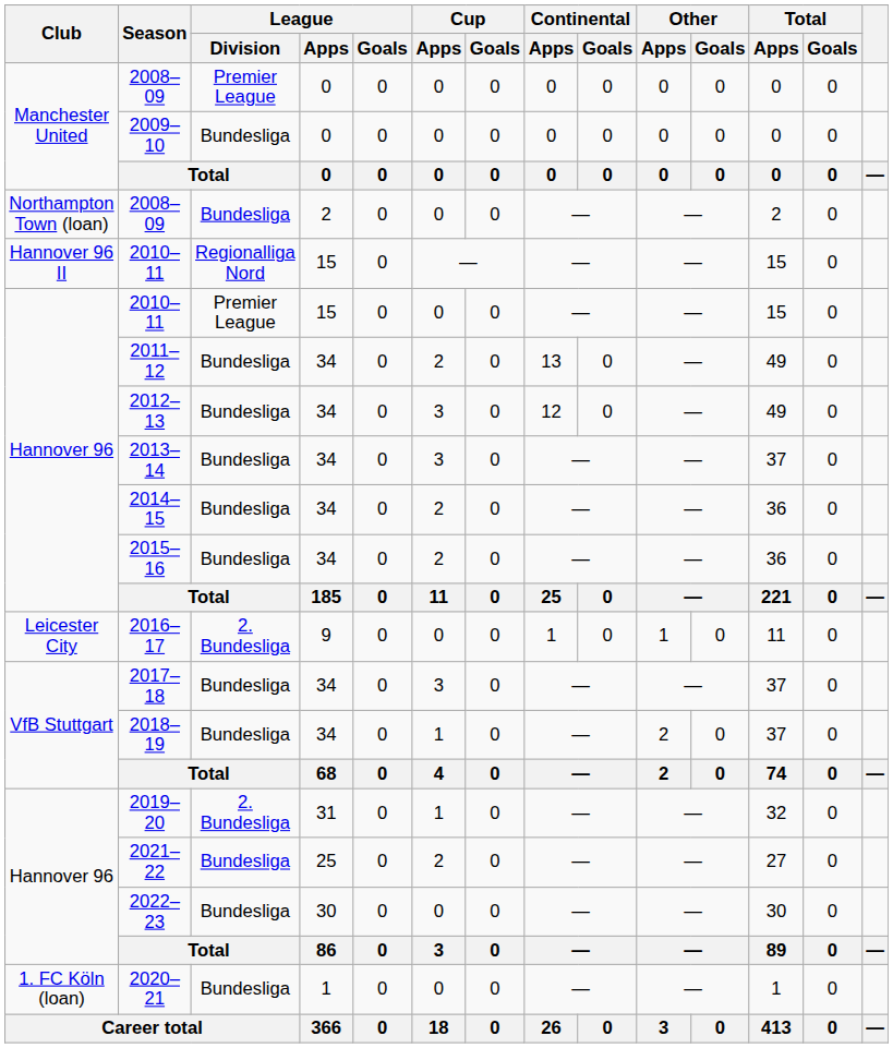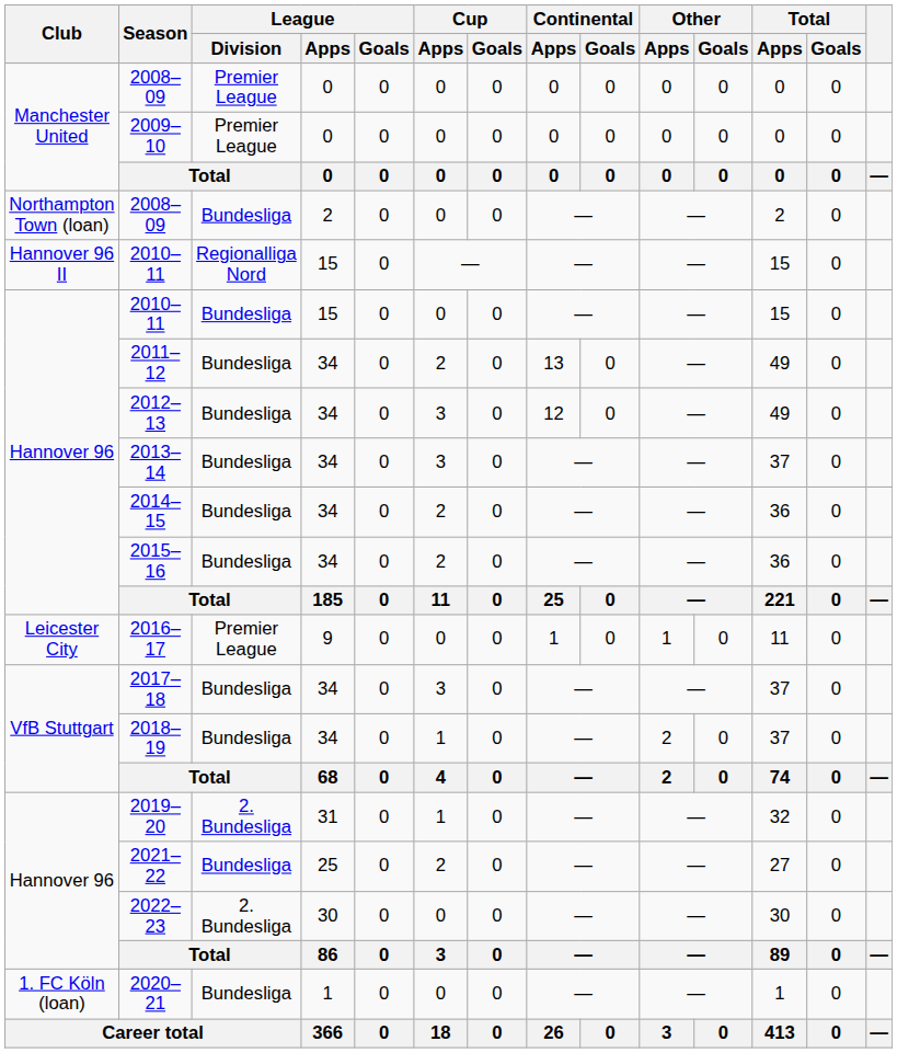 <table class="wikitable" style="text-align: center;">
 <tr>
 <th rowspan="2">Club</th>
 <th rowspan="2">Season</th>
 <th colspan="3">League</th>
 <th colspan="2">Cup</th>
 <th colspan="2">Continental</th>
 <th colspan="2">Other</th>
 <th colspan="2">Total</th>
 <th rowspan="2"></th>
 </tr>
 <tr>
 <th>Division</th>
 <th>Apps</th>
 <th>Goals</th>
 <th>Apps</th>
 <th>Goals</th>
 <th>Apps</th>
 <th>Goals</th>
 <th>Apps</th>
 <th>Goals</th>
 <th>Apps</th>
 <th>Goals</th>
 </tr>
 <tr>
 <td rowspan="3"><a href='#'>Manchester United</a></td>
 <td><a href='#'>2008–09</a></td>
 <td><a href='#'>Premier League</a></td>
 <td>0</td>
 <td>0</td>
 <td>0</td>
 <td>0</td>
 <td>0</td>
 <td>0</td>
 <td>0</td>
 <td>0</td>
 <td>0</td>
 <td>0</td>
 <td></td>
 </tr>
 <tr>
 <td><a href='#'>2009–10</a></td>
-<td>Bundesliga</td>
+<td>Premier League</td>
 <td>0</td>
 <td>0</td>
 <td>0</td>
 <td>0</td>
 <td>0</td>
 <td>0</td>
 <td>0</td>
 <td>0</td>
 <td>0</td>
 <td>0</td>
 <td></td>
 </tr>
 <tr>
 <th colspan="2">Total</th>
 <th>0</th>
 <th>0</th>
 <th>0</th>
 <th>0</th>
 <th>0</th>
 <th>0</th>
 <th>0</th>
 <th>0</th>
 <th>0</th>
 <th>0</th>
 <th>—</th>
 </tr>
 <tr>
 <td><a href='#'>Northampton Town</a> (loan)</td>
 <td><a href='#'>2008–09</a></td>
 <td><a href='#'>Bundesliga</a></td>
 <td>2</td>
 <td>0</td>
 <td>0</td>
 <td>0</td>
 <td colspan="2">—</td>
 <td colspan="2">—</td>
 <td>2</td>
 <td>0</td>
 <td></td>
 </tr>
 <tr>
 <td><a href='#'>Hannover 96 II</a></td>
 <td><a href='#'>2010–11</a></td>
 <td><a href='#'>Regionalliga Nord</a></td>
 <td>15</td>
 <td>0</td>
 <td colspan="2">—</td>
 <td colspan="2">—</td>
 <td colspan="2">—</td>
 <td>15</td>
 <td>0</td>
 <td></td>
 </tr>
 <tr>
 <td rowspan="7"><a href='#'>Hannover 96</a></td>
 <td><a href='#'>2010–11</a></td>
-<td>Premier League</td>
+<td><a href='#'>Bundesliga</a></td>
 <td>15</td>
 <td>0</td>
 <td>0</td>
 <td>0</td>
 <td colspan="2">—</td>
 <td colspan="2">—</td>
 <td>15</td>
 <td>0</td>
 <td></td>
 </tr>
 <tr>
 <td><a href='#'>2011–12</a></td>
 <td>Bundesliga</td>
 <td>34</td>
 <td>0</td>
 <td>2</td>
 <td>0</td>
 <td>13</td>
 <td>0</td>
 <td colspan="2">—</td>
 <td>49</td>
 <td>0</td>
 <td></td>
 </tr>
 <tr>
 <td><a href='#'>2012–13</a></td>
 <td>Bundesliga</td>
 <td>34</td>
 <td>0</td>
 <td>3</td>
 <td>0</td>
 <td>12</td>
 <td>0</td>
 <td colspan="2">—</td>
 <td>49</td>
 <td>0</td>
 <td></td>
 </tr>
 <tr>
 <td><a href='#'>2013–14</a></td>
 <td>Bundesliga</td>
 <td>34</td>
 <td>0</td>
 <td>3</td>
 <td>0</td>
 <td colspan="2">—</td>
 <td colspan="2">—</td>
 <td>37</td>
 <td>0</td>
 <td></td>
 </tr>
 <tr>
 <td><a href='#'>2014–15</a></td>
 <td>Bundesliga</td>
 <td>34</td>
 <td>0</td>
 <td>2</td>
 <td>0</td>
 <td colspan="2">—</td>
 <td colspan="2">—</td>
 <td>36</td>
 <td>0</td>
 <td></td>
 </tr>
 <tr>
 <td><a href='#'>2015–16</a></td>
 <td>Bundesliga</td>
 <td>34</td>
 <td>0</td>
 <td>2</td>
 <td>0</td>
 <td colspan="2">—</td>
 <td colspan="2">—</td>
 <td>36</td>
 <td>0</td>
 <td></td>
 </tr>
 <tr>
 <th colspan="2">Total</th>
 <th>185</th>
 <th>0</th>
 <th>11</th>
 <th>0</th>
 <th>25</th>
 <th>0</th>
 <th colspan="2">—</th>
 <th>221</th>
 <th>0</th>
 <th>—</th>
 </tr>
 <tr>
 <td><a href='#'>Leicester City</a></td>
 <td><a href='#'>2016–17</a></td>
-<td><a href='#'>2. Bundesliga</a></td>
+<td>Premier League</td>
 <td>9</td>
 <td>0</td>
 <td>0</td>
 <td>0</td>
 <td>1</td>
 <td>0</td>
 <td>1</td>
 <td>0</td>
 <td>11</td>
 <td>0</td>
 <td></td>
 </tr>
 <tr>
 <td rowspan="3"><a href='#'>VfB Stuttgart</a></td>
 <td><a href='#'>2017–18</a></td>
 <td>Bundesliga</td>
 <td>34</td>
 <td>0</td>
 <td>3</td>
 <td>0</td>
 <td colspan="2">—</td>
 <td colspan="2">—</td>
 <td>37</td>
 <td>0</td>
 <td></td>
 </tr>
 <tr>
 <td><a href='#'>2018–19</a></td>
 <td>Bundesliga</td>
 <td>34</td>
 <td>0</td>
 <td>1</td>
 <td>0</td>
 <td colspan="2">—</td>
 <td>2</td>
 <td>0</td>
 <td>37</td>
 <td>0</td>
 <td></td>
 </tr>
 <tr>
 <th colspan="2">Total</th>
 <th>68</th>
 <th>0</th>
 <th>4</th>
 <th>0</th>
 <th colspan="2">—</th>
 <th>2</th>
 <th>0</th>
 <th>74</th>
 <th>0</th>
 <th>—</th>
 </tr>
 <tr>
 <td rowspan="4">Hannover 96</td>
 <td><a href='#'>2019–20</a></td>
 <td><a href='#'>2. Bundesliga</a></td>
 <td>31</td>
 <td>0</td>
 <td>1</td>
 <td>0</td>
 <td colspan="2">—</td>
 <td colspan="2">—</td>
 <td>32</td>
 <td>0</td>
 <td></td>
 </tr>
 <tr>
 <td><a href='#'>2021–22</a></td>
 <td><a href='#'>Bundesliga</a></td>
 <td>25</td>
 <td>0</td>
 <td>2</td>
 <td>0</td>
 <td colspan="2">—</td>
 <td colspan="2">—</td>
 <td>27</td>
 <td>0</td>
 <td></td>
 </tr>
 <tr>
 <td><a href='#'>2022–23</a></td>
-<td>Bundesliga</td>
+<td>2. Bundesliga</td>
 <td>30</td>
 <td>0</td>
 <td>0</td>
 <td>0</td>
 <td colspan="2">—</td>
 <td colspan="2">—</td>
 <td>30</td>
 <td>0</td>
 <td></td>
 </tr>
 <tr>
 <th colspan="2">Total</th>
 <th>86</th>
 <th>0</th>
 <th>3</th>
 <th>0</th>
 <th colspan="2">—</th>
 <th colspan="2">—</th>
 <th>89</th>
 <th>0</th>
 <th>—</th>
 </tr>
 <tr>
 <td><a href='#'>1. FC Köln</a> (loan)</td>
 <td><a href='#'>2020–21</a></td>
 <td>Bundesliga</td>
 <td>1</td>
 <td>0</td>
 <td>0</td>
 <td>0</td>
 <td colspan="2">—</td>
 <td colspan="2">—</td>
 <td>1</td>
 <td>0</td>
 <td></td>
 </tr>
 <tr>
 <th colspan="3">Career total</th>
 <th>366</th>
 <th>0</th>
 <th>18</th>
 <th>0</th>
 <th>26</th>
 <th>0</th>
 <th>3</th>
 <th>0</th>
 <th>413</th>
 <th>0</th>
 <th>—</th>
 </tr>
 </table>
